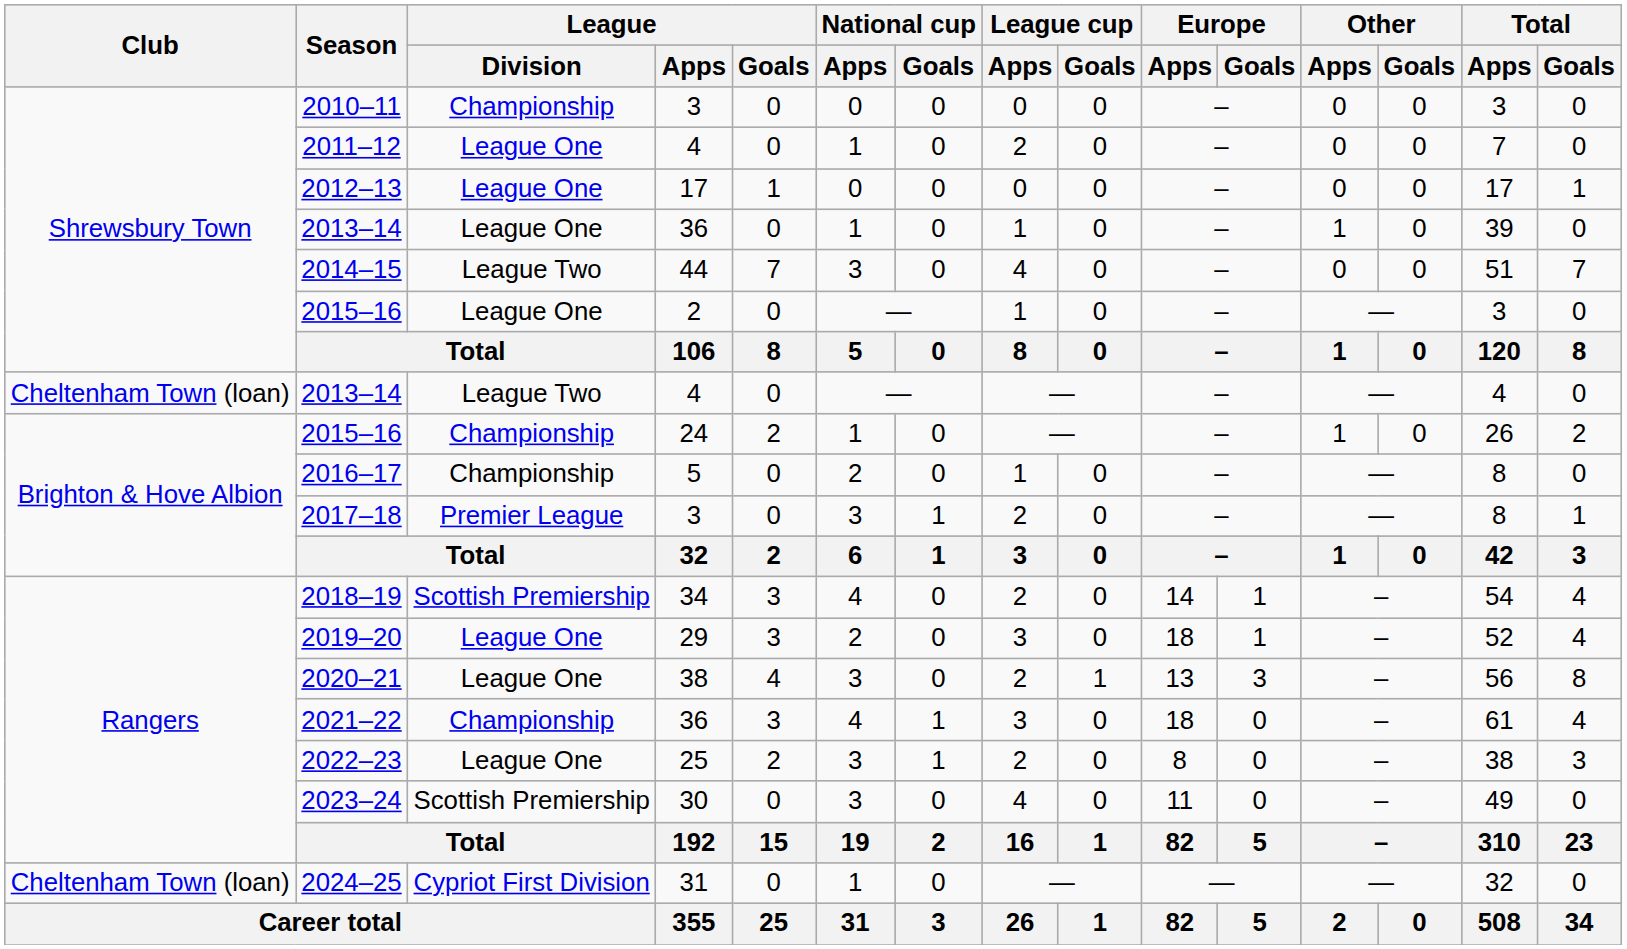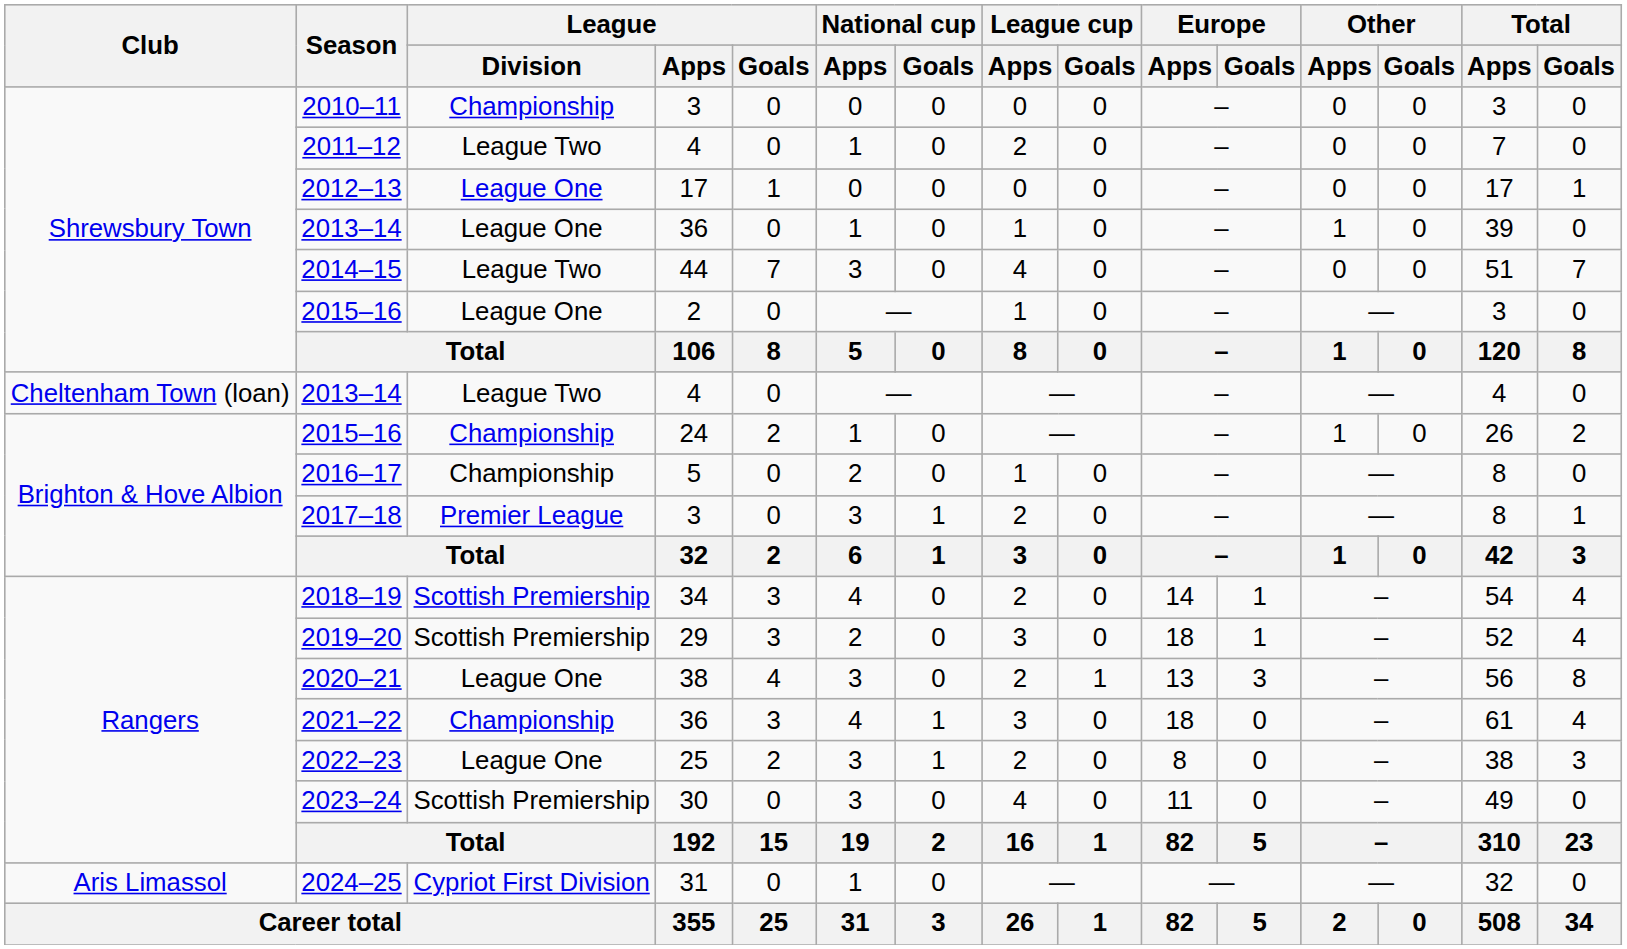 <table class=wikitable style="text-align: center">
 <tr>
 <th rowspan=2>Club</th>
 <th rowspan=2>Season</th>
 <th colspan=3>League</th>
 <th colspan=2>National cup</th>
 <th colspan=2>League cup</th>
 <th colspan=2>Europe</th>
 <th colspan=2>Other</th>
 <th colspan=2>Total</th>
 </tr>
 <tr>
 <th>Division</th>
 <th>Apps</th>
 <th>Goals</th>
 <th>Apps</th>
 <th>Goals</th>
 <th>Apps</th>
 <th>Goals</th>
 <th>Apps</th>
 <th>Goals</th>
 <th>Apps</th>
 <th>Goals</th>
 <th>Apps</th>
 <th>Goals</th>
 </tr>
 <tr>
 <td rowspan=7><a href='#'>Shrewsbury Town</a></td>
 <td><a href='#'>2010–11</a></td>
 <td><a href='#'>Championship</a></td>
 <td>3</td>
 <td>0</td>
 <td>0</td>
 <td>0</td>
 <td>0</td>
 <td>0</td>
 <td colspan="2">–</td>
 <td>0</td>
 <td>0</td>
 <td>3</td>
 <td>0</td>
 </tr>
 <tr>
 <td><a href='#'>2011–12</a></td>
-<td><a href='#'>League One</a></td>
+<td>League Two</td>
 <td>4</td>
 <td>0</td>
 <td>1</td>
 <td>0</td>
 <td>2</td>
 <td>0</td>
 <td colspan="2">–</td>
 <td>0</td>
 <td>0</td>
 <td>7</td>
 <td>0</td>
 </tr>
 <tr>
 <td><a href='#'>2012–13</a></td>
 <td><a href='#'>League One</a></td>
 <td>17</td>
 <td>1</td>
 <td>0</td>
 <td>0</td>
 <td>0</td>
 <td>0</td>
 <td colspan="2">–</td>
 <td>0</td>
 <td>0</td>
 <td>17</td>
 <td>1</td>
 </tr>
 <tr>
 <td><a href='#'>2013–14</a></td>
 <td>League One</td>
 <td>36</td>
 <td>0</td>
 <td>1</td>
 <td>0</td>
 <td>1</td>
 <td>0</td>
 <td colspan="2">–</td>
 <td>1</td>
 <td>0</td>
 <td>39</td>
 <td>0</td>
 </tr>
 <tr>
 <td><a href='#'>2014–15</a></td>
 <td>League Two</td>
 <td>44</td>
 <td>7</td>
 <td>3</td>
 <td>0</td>
 <td>4</td>
 <td>0</td>
 <td colspan="2">–</td>
 <td>0</td>
 <td>0</td>
 <td>51</td>
 <td>7</td>
 </tr>
 <tr>
 <td><a href='#'>2015–16</a></td>
 <td>League One</td>
 <td>2</td>
 <td>0</td>
 <td colspan=2>—</td>
 <td>1</td>
 <td>0</td>
 <td colspan="2">–</td>
 <td colspan=2>—</td>
 <td>3</td>
 <td>0</td>
 </tr>
 <tr>
 <th colspan=2>Total</th>
 <th>106</th>
 <th>8</th>
 <th>5</th>
 <th>0</th>
 <th>8</th>
 <th>0</th>
 <th colspan="2">–</th>
 <th>1</th>
 <th>0</th>
 <th>120</th>
 <th>8</th>
 </tr>
 <tr>
 <td><a href='#'>Cheltenham Town</a> (loan)</td>
 <td><a href='#'>2013–14</a></td>
 <td>League Two</td>
 <td>4</td>
 <td>0</td>
 <td colspan=2>—</td>
 <td colspan=2>—</td>
 <td colspan="2">–</td>
 <td colspan=2>—</td>
 <td>4</td>
 <td>0</td>
 </tr>
 <tr>
 <td rowspan=4><a href='#'>Brighton & Hove Albion</a></td>
 <td><a href='#'>2015–16</a></td>
 <td><a href='#'>Championship</a></td>
 <td>24</td>
 <td>2</td>
 <td>1</td>
 <td>0</td>
 <td colspan=2>—</td>
 <td colspan="2">–</td>
 <td>1</td>
 <td>0</td>
 <td>26</td>
 <td>2</td>
 </tr>
 <tr>
 <td><a href='#'>2016–17</a></td>
 <td>Championship</td>
 <td>5</td>
 <td>0</td>
 <td>2</td>
 <td>0</td>
 <td>1</td>
 <td>0</td>
 <td colspan="2">–</td>
 <td colspan=2>—</td>
 <td>8</td>
 <td>0</td>
 </tr>
 <tr>
 <td><a href='#'>2017–18</a></td>
 <td><a href='#'>Premier League</a></td>
 <td>3</td>
 <td>0</td>
 <td>3</td>
 <td>1</td>
 <td>2</td>
 <td>0</td>
 <td colspan="2">–</td>
 <td colspan=2>—</td>
 <td>8</td>
 <td>1</td>
 </tr>
 <tr>
 <th colspan=2>Total</th>
 <th>32</th>
 <th>2</th>
 <th>6</th>
 <th>1</th>
 <th>3</th>
 <th>0</th>
 <th colspan="2">–</th>
 <th>1</th>
 <th>0</th>
 <th>42</th>
 <th>3</th>
 </tr>
 <tr>
 <td rowspan=7><a href='#'>Rangers</a></td>
 <td><a href='#'>2018–19</a></td>
 <td><a href='#'>Scottish Premiership</a></td>
 <td>34</td>
 <td>3</td>
 <td>4</td>
 <td>0</td>
 <td>2</td>
 <td>0</td>
 <td>14</td>
 <td>1</td>
 <td colspan="2">–</td>
 <td>54</td>
 <td>4</td>
 </tr>
 <tr>
 <td><a href='#'>2019–20</a></td>
-<td><a href='#'>League One</a></td>
+<td>Scottish Premiership</td>
 <td>29</td>
 <td>3</td>
 <td>2</td>
 <td>0</td>
 <td>3</td>
 <td>0</td>
 <td>18</td>
 <td>1</td>
 <td colspan="2">–</td>
 <td>52</td>
 <td>4</td>
 </tr>
 <tr>
 <td><a href='#'>2020–21</a></td>
 <td>League One</td>
 <td>38</td>
 <td>4</td>
 <td>3</td>
 <td>0</td>
 <td>2</td>
 <td>1</td>
 <td>13</td>
 <td>3</td>
 <td colspan="2">–</td>
 <td>56</td>
 <td>8</td>
 </tr>
 <tr>
 <td><a href='#'>2021–22</a></td>
 <td><a href='#'>Championship</a></td>
 <td>36</td>
 <td>3</td>
 <td>4</td>
 <td>1</td>
 <td>3</td>
 <td>0</td>
 <td>18</td>
 <td>0</td>
 <td colspan="2">–</td>
 <td>61</td>
 <td>4</td>
 </tr>
 <tr>
 <td><a href='#'>2022–23</a></td>
 <td>League One</td>
 <td>25</td>
 <td>2</td>
 <td>3</td>
 <td>1</td>
 <td>2</td>
 <td>0</td>
 <td>8</td>
 <td>0</td>
 <td colspan="2">–</td>
 <td>38</td>
 <td>3</td>
 </tr>
 <tr>
 <td><a href='#'>2023–24</a></td>
 <td>Scottish Premiership</td>
 <td>30</td>
 <td>0</td>
 <td>3</td>
 <td>0</td>
 <td>4</td>
 <td>0</td>
 <td>11</td>
 <td>0</td>
 <td colspan="2">–</td>
 <td>49</td>
 <td>0</td>
 </tr>
 <tr>
 <th colspan=2>Total</th>
 <th>192</th>
 <th>15</th>
 <th>19</th>
 <th>2</th>
 <th>16</th>
 <th>1</th>
 <th>82</th>
 <th>5</th>
 <th colspan="2">–</th>
 <th>310</th>
 <th>23</th>
 </tr>
 <tr>
-<td><a href='#'>Cheltenham Town</a> (loan)</td>
+<td><a href='#'>Aris Limassol</a></td>
 <td><a href='#'>2024–25</a></td>
 <td><a href='#'>Cypriot First Division</a></td>
 <td>31</td>
 <td>0</td>
 <td>1</td>
 <td>0</td>
 <td colspan=2>—</td>
 <td colspan=2>—</td>
 <td colspan=2>—</td>
 <td>32</td>
 <td>0</td>
 </tr>
 <tr>
 <th colspan=3>Career total</th>
 <th>355</th>
 <th>25</th>
 <th>31</th>
 <th>3</th>
 <th>26</th>
 <th>1</th>
 <th>82</th>
 <th>5</th>
 <th>2</th>
 <th>0</th>
 <th>508</th>
 <th>34</th>
 </tr>
 </table>
